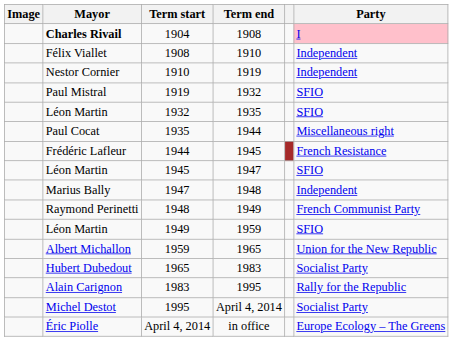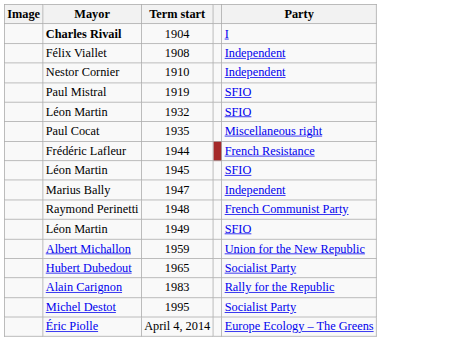 <table class="wikitable">
 <tr>
 <th>Image</th>
 <th>Mayor</th>
 <th>Term start</th>
-<th>Term end</th>
 <th class=unsortable> </th>
 <th>Party</th>
 </tr>
 <tr>
 <td></td>
 <td><strong>Charles Rivail</strong></td>
 <td align=center>1904</td>
-<td align=center>1908</td>
 <td bgcolor=></td>
-<td style="background: pink;"><a href='#'>I</a></td>
+<td><a href='#'>I</a></td>
 </tr>
 <tr>
 <td></td>
 <td>Félix Viallet</td>
 <td align=center>1908</td>
-<td align=center>1910</td>
 <td bgcolor=></td>
 <td><a href='#'>Independent</a></td>
 </tr>
 <tr>
 <td></td>
 <td>Nestor Cornier</td>
 <td align=center>1910</td>
-<td align=center>1919</td>
 <td bgcolor=></td>
 <td><a href='#'>Independent</a></td>
 </tr>
 <tr>
 <td></td>
 <td>Paul Mistral</td>
 <td align=center>1919</td>
-<td align=center>1932</td>
 <td bgcolor=></td>
 <td><a href='#'>SFIO</a></td>
 </tr>
 <tr>
 <td></td>
 <td>Léon Martin</td>
 <td align=center>1932</td>
-<td align=center>1935</td>
 <td bgcolor=></td>
 <td><a href='#'>SFIO</a></td>
 </tr>
 <tr>
 <td></td>
 <td>Paul Cocat</td>
 <td align=center>1935</td>
-<td align=center>1944</td>
 <td bgcolor=></td>
 <td><a href='#'>Miscellaneous right</a></td>
 </tr>
 <tr>
 <td></td>
 <td>Frédéric Lafleur</td>
 <td align=center>1944</td>
-<td align=center>1945</td>
 <td bgcolor=brown></td>
 <td><a href='#'>French Resistance</a></td>
 </tr>
 <tr>
 <td></td>
 <td>Léon Martin</td>
 <td align=center>1945</td>
-<td align=center>1947</td>
 <td bgcolor=></td>
 <td><a href='#'>SFIO</a></td>
 </tr>
 <tr>
 <td></td>
 <td>Marius Bally</td>
 <td align=center>1947</td>
-<td align=center>1948</td>
 <td bgcolor=></td>
 <td><a href='#'>Independent</a></td>
 </tr>
 <tr>
 <td></td>
 <td>Raymond Perinetti</td>
 <td align=center>1948</td>
-<td align=center>1949</td>
 <td bgcolor=></td>
 <td><a href='#'>French Communist Party</a></td>
 </tr>
 <tr>
 <td></td>
 <td>Léon Martin</td>
 <td align=center>1949</td>
-<td align=center>1959</td>
 <td bgcolor=></td>
 <td><a href='#'>SFIO</a></td>
 </tr>
 <tr>
 <td></td>
 <td><a href='#'>Albert Michallon</a></td>
 <td align=center>1959</td>
-<td align=center>1965</td>
 <td bgcolor=></td>
 <td><a href='#'>Union for the New Republic</a></td>
 </tr>
 <tr>
 <td></td>
 <td><a href='#'>Hubert Dubedout</a></td>
 <td align=center>1965</td>
-<td align=center>1983</td>
 <td bgcolor=></td>
 <td><a href='#'>Socialist Party</a></td>
 </tr>
 <tr>
 <td></td>
 <td><a href='#'>Alain Carignon</a></td>
 <td align=center>1983</td>
-<td align=center>1995</td>
 <td bgcolor=></td>
 <td><a href='#'>Rally for the Republic</a></td>
 </tr>
 <tr>
 <td></td>
 <td><a href='#'>Michel Destot</a></td>
 <td align=center>1995</td>
-<td align=center>April 4, 2014</td>
 <td bgcolor=></td>
 <td><a href='#'>Socialist Party</a></td>
 </tr>
 <tr>
 <td></td>
 <td><a href='#'>Éric Piolle</a></td>
 <td align=center>April 4, 2014</td>
-<td align=center>in office</td>
 <td bgcolor=></td>
 <td><a href='#'>Europe Ecology – The Greens</a></td>
 </tr>
 </table>
